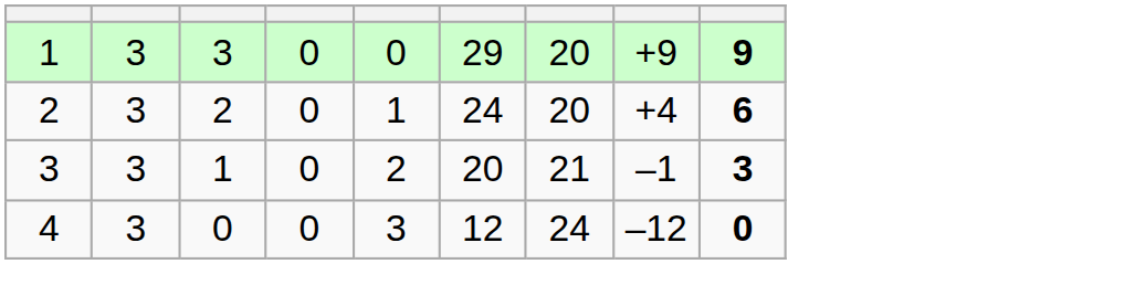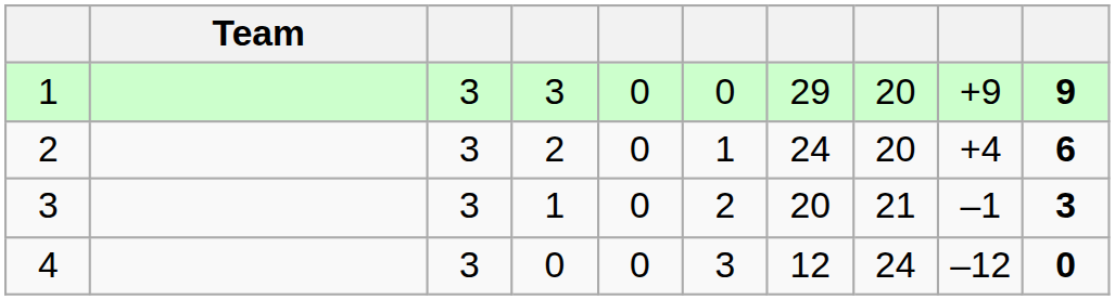 <table class="wikitable" style="text-align: center; font-size: 100%;">
 <tr>
 <th width="30"></th>
+<th width="140">Team</th>
 <th width="30"></th>
 <th width="30"></th>
 <th width="30"></th>
 <th width="30"></th>
 <th width="30"></th>
 <th width="30"></th>
 <th width="30"></th>
 <th width="30"></th>
 </tr>
 <tr style="background-color: #ccffcc;">
 <td>1</td>
+<td align=left><strong></strong></td>
 <td>3</td>
 <td>3</td>
 <td>0</td>
 <td>0</td>
 <td>29</td>
 <td>20</td>
 <td>+9</td>
 <td><strong>9</strong></td>
 </tr>
 <tr>
 <td>2</td>
+<td align=left></td>
 <td>3</td>
 <td>2</td>
 <td>0</td>
 <td>1</td>
 <td>24</td>
 <td>20</td>
 <td>+4</td>
 <td><strong>6</strong></td>
 </tr>
 <tr>
 <td>3</td>
+<td align=left></td>
 <td>3</td>
 <td>1</td>
 <td>0</td>
 <td>2</td>
 <td>20</td>
 <td>21</td>
 <td>–1</td>
 <td><strong>3</strong></td>
 </tr>
 <tr>
 <td>4</td>
+<td align=left></td>
 <td>3</td>
 <td>0</td>
 <td>0</td>
 <td>3</td>
 <td>12</td>
 <td>24</td>
 <td>–12</td>
 <td><strong>0</strong></td>
 </tr>
 </table>
